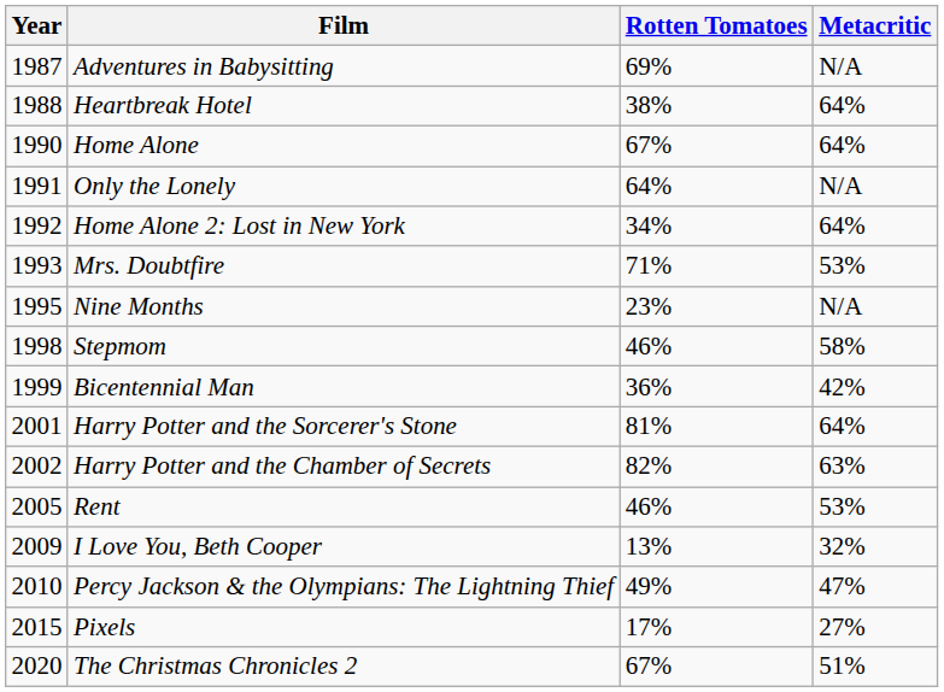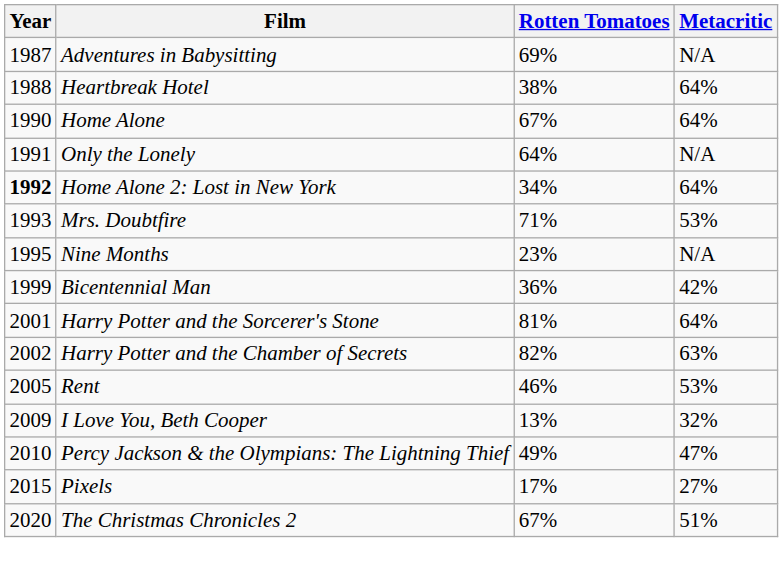 <table class="wikitable sortable">
 <tr>
 <th>Year</th>
 <th>Film</th>
 <th><a href='#'>Rotten Tomatoes</a></th>
 <th><a href='#'>Metacritic</a></th>
 </tr>
 <tr>
 <td>1987</td>
 <td><em>Adventures in Babysitting</em></td>
 <td>69%</td>
 <td>N/A</td>
 </tr>
 <tr>
 <td>1988</td>
 <td><em>Heartbreak Hotel</em></td>
 <td>38%</td>
 <td>64%</td>
 </tr>
 <tr>
 <td>1990</td>
 <td><em>Home Alone</em></td>
 <td>67%</td>
 <td>64%</td>
 </tr>
 <tr>
 <td>1991</td>
 <td><em>Only the Lonely</em></td>
 <td>64%</td>
 <td>N/A</td>
 </tr>
 <tr>
-<td>1992</td>
+<td><strong>1992</strong></td>
 <td><em>Home Alone 2: Lost in New York</em></td>
 <td>34%</td>
 <td>64%</td>
 </tr>
 <tr>
 <td>1993</td>
 <td><em>Mrs. Doubtfire</em></td>
 <td>71%</td>
 <td>53%</td>
 </tr>
 <tr>
 <td>1995</td>
 <td><em>Nine Months</em></td>
 <td>23%</td>
 <td>N/A</td>
-</tr>
-<tr>
-<td>1998</td>
-<td><em>Stepmom</em></td>
-<td>46%</td>
-<td>58%</td>
 </tr>
 <tr>
 <td>1999</td>
 <td><em>Bicentennial Man</em></td>
 <td>36%</td>
 <td>42%</td>
 </tr>
 <tr>
 <td>2001</td>
 <td><em>Harry Potter and the Sorcerer's Stone</em></td>
 <td>81%</td>
 <td>64%</td>
 </tr>
 <tr>
 <td>2002</td>
 <td><em>Harry Potter and the Chamber of Secrets</em></td>
 <td>82%</td>
 <td>63%</td>
 </tr>
 <tr>
 <td>2005</td>
 <td><em>Rent</em></td>
 <td>46%</td>
 <td>53%</td>
 </tr>
 <tr>
 <td>2009</td>
 <td><em>I Love You, Beth Cooper</em></td>
 <td>13%</td>
 <td>32%</td>
 </tr>
 <tr>
 <td>2010</td>
 <td><em>Percy Jackson & the Olympians: The Lightning Thief</em></td>
 <td>49%</td>
 <td>47%</td>
 </tr>
 <tr>
 <td>2015</td>
 <td><em>Pixels</em></td>
 <td>17%</td>
 <td>27%</td>
 </tr>
 <tr>
 <td>2020</td>
 <td><em>The Christmas Chronicles 2</em></td>
 <td>67%</td>
 <td>51%</td>
 </tr>
 </table>
